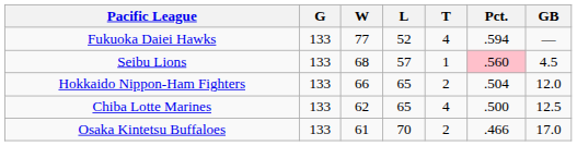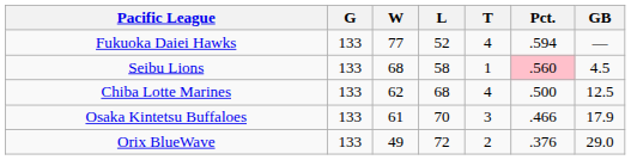 <table class="wikitable" width="50%" style="text-align:center;">
 <tr>
 <th width="35%"><a href='#'>Pacific League</a></th>
 <th width="5%">G</th>
 <th width="5%">W</th>
 <th width="5%">L</th>
 <th width="5%">T</th>
 <th width="7%">Pct.</th>
 <th width="5%">GB</th>
 </tr>
 <tr align=center>
 <td><a href='#'>Fukuoka Daiei Hawks</a></td>
 <td>133</td>
 <td>77</td>
 <td>52</td>
 <td>4</td>
 <td>.594</td>
 <td>—</td>
 </tr>
 <tr align=center>
 <td><a href='#'>Seibu Lions</a></td>
 <td>133</td>
 <td>68</td>
-<td>57</td>
+<td>58</td>
 <td>1</td>
 <td style="background: pink;">.560</td>
 <td>4.5</td>
 </tr>
 <tr align=center>
-<td><a href='#'>Hokkaido Nippon-Ham Fighters</a></td>
-<td>133</td>
-<td>66</td>
-<td>65</td>
-<td>2</td>
-<td>.504</td>
-<td>12.0</td>
-</tr>
-<tr align=center>
 <td><a href='#'>Chiba Lotte Marines</a></td>
 <td>133</td>
 <td>62</td>
-<td>65</td>
+<td>68</td>
 <td>4</td>
 <td>.500</td>
 <td>12.5</td>
 </tr>
 <tr align=center>
 <td><a href='#'>Osaka Kintetsu Buffaloes</a></td>
 <td>133</td>
 <td>61</td>
 <td>70</td>
+<td>3</td>
+<td>.466</td>
+<td>17.9</td>
+</tr>
+<tr align=center>
+<td><a href='#'>Orix BlueWave</a></td>
+<td>133</td>
+<td>49</td>
+<td>72</td>
 <td>2</td>
-<td>.466</td>
-<td>17.0</td>
+<td>.376</td>
+<td>29.0</td>
 </tr>
 </table>
